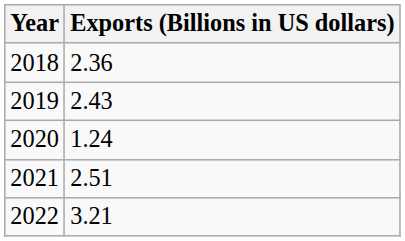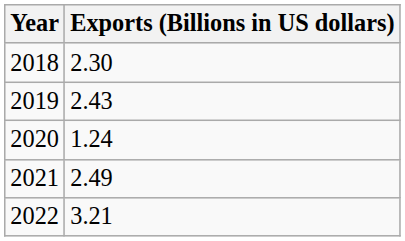 <table class="wikitable">
 <tr>
 <th>Year</th>
 <th>Exports (Billions in US dollars)</th>
 </tr>
 <tr>
 <td>2018</td>
-<td>2.36</td>
+<td>2.30</td>
 </tr>
 <tr>
 <td>2019</td>
 <td>2.43</td>
 </tr>
 <tr>
 <td>2020</td>
 <td>1.24</td>
 </tr>
 <tr>
 <td>2021</td>
-<td>2.51</td>
+<td>2.49</td>
 </tr>
 <tr>
 <td>2022</td>
 <td>3.21</td>
 </tr>
 </table>
